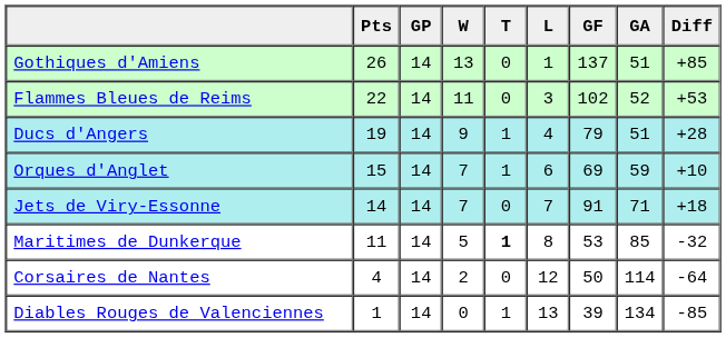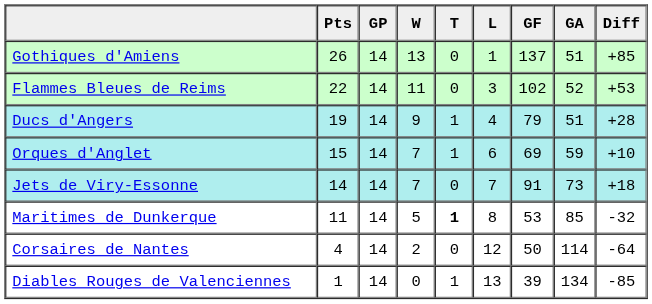 <table border=1 cellpadding=5 cellspacing=0>
 <tr>
 <th bgcolor="#efefef" width="250">　</th>
 <th bgcolor="#efefef" width="20">Pts</th>
 <th bgcolor="#efefef" width="20">GP</th>
 <th bgcolor="#efefef" width="20">W</th>
 <th bgcolor="#efefef" width="20">T</th>
 <th bgcolor="#efefef" width="20">L</th>
 <th bgcolor="#efefef" width="20">GF</th>
 <th bgcolor="#efefef" width="20">GA</th>
 <th bgcolor="#efefef" width="20">Diff</th>
 </tr>
 <tr align=center bgcolor="#ccffcc">
 <td align=left><a href='#'>Gothiques d'Amiens</a></td>
 <td>26</td>
 <td>14</td>
 <td>13</td>
 <td>0</td>
 <td>1</td>
 <td>137</td>
 <td>51</td>
 <td>+85</td>
 </tr>
 <tr align=center bgcolor="#ccffcc">
 <td align=left><a href='#'>Flammes Bleues de Reims</a></td>
 <td>22</td>
 <td>14</td>
 <td>11</td>
 <td>0</td>
 <td>3</td>
 <td>102</td>
 <td>52</td>
 <td>+53</td>
 </tr>
 <tr align=center bgcolor="#afeeee">
 <td align=left><a href='#'>Ducs d'Angers</a></td>
 <td>19</td>
 <td>14</td>
 <td>9</td>
 <td>1</td>
 <td>4</td>
 <td>79</td>
 <td>51</td>
 <td>+28</td>
 </tr>
 <tr align=center bgcolor="#afeeee">
 <td align=left><a href='#'>Orques d'Anglet</a></td>
 <td>15</td>
 <td>14</td>
 <td>7</td>
 <td>1</td>
 <td>6</td>
 <td>69</td>
 <td>59</td>
 <td>+10</td>
 </tr>
 <tr align=center bgcolor="#afeeee">
 <td align=left><a href='#'>Jets de Viry-Essonne</a></td>
 <td>14</td>
 <td>14</td>
 <td>7</td>
 <td>0</td>
 <td>7</td>
 <td>91</td>
-<td>71</td>
+<td>73</td>
 <td>+18</td>
 </tr>
 <tr align=center>
 <td align=left><a href='#'>Maritimes de Dunkerque</a></td>
 <td>11</td>
 <td>14</td>
 <td>5</td>
 <td><strong>1</strong></td>
 <td>8</td>
 <td>53</td>
 <td>85</td>
 <td>-32</td>
 </tr>
 <tr align=center>
 <td align=left><a href='#'>Corsaires de Nantes</a></td>
 <td>4</td>
 <td>14</td>
 <td>2</td>
 <td>0</td>
 <td>12</td>
 <td>50</td>
 <td>114</td>
 <td>-64</td>
 </tr>
 <tr align=center>
 <td align=left><a href='#'>Diables Rouges de Valenciennes</a></td>
 <td>1</td>
 <td>14</td>
 <td>0</td>
 <td>1</td>
 <td>13</td>
 <td>39</td>
 <td>134</td>
 <td>-85</td>
 </tr>
 </table>
